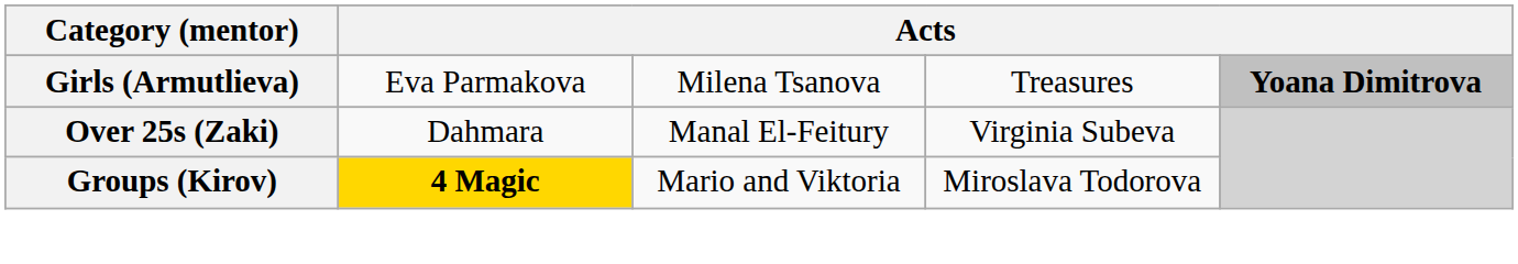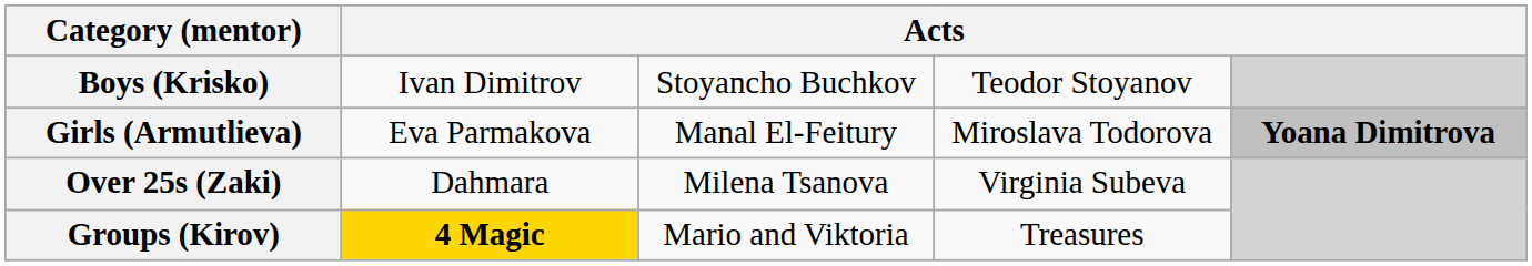 <table class="wikitable" style="text-align:center">
 <tr>
 <th scope="col" style="width:160px;">Category (mentor)</th>
 <th scope="col" colspan="4">Acts</th>
 </tr>
 <tr>
+<th scope="row">Boys (Krisko)</th>
+<td style="width:140px">Ivan Dimitrov</td>
+<td style="width:140px">Stoyancho Buchkov</td>
+<td style="width:140px">Teodor Stoyanov</td>
+<td style="width:130px; background:lightgrey"></td>
+</tr>
+<tr>
 <th scope="row">Girls (Armutlieva)</th>
 <td>Eva Parmakova</td>
-<td style="width:140px">Milena Tsanova</td>
-<td style="width:140px">Treasures</td>
+<td style="width:140px">Manal El-Feitury</td>
+<td style="width:140px">Miroslava Todorova</td>
 <td bgcolor=silver style="width:140px"><strong>Yoana Dimitrova</strong></td>
 </tr>
 <tr>
 <th scope="row">Over 25s (Zaki)</th>
 <td style="width:140px">Dahmara</td>
-<td style="width:140px">Manal El-Feitury</td>
+<td style="width:140px">Milena Tsanova</td>
 <td style="width:140px">Virginia Subeva</td>
 <td style="width:130px; background:lightgrey" rowspan=2></td>
 </tr>
 <tr>
 <th scope="row">Groups (Kirov)</th>
 <td bgcolor=gold style="width:140px"><strong>4 Magic</strong></td>
 <td style="width:140px">Mario and Viktoria</td>
-<td style="width:140px">Miroslava Todorova</td>
+<td style="width:140px">Treasures</td>
 </tr>
 </table>
